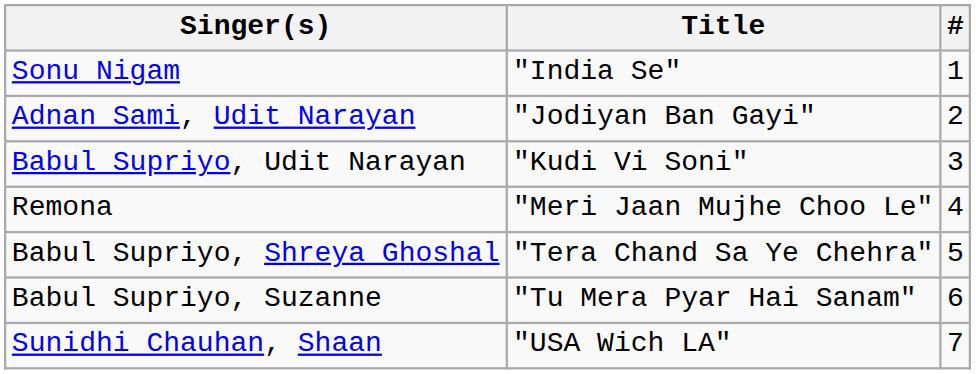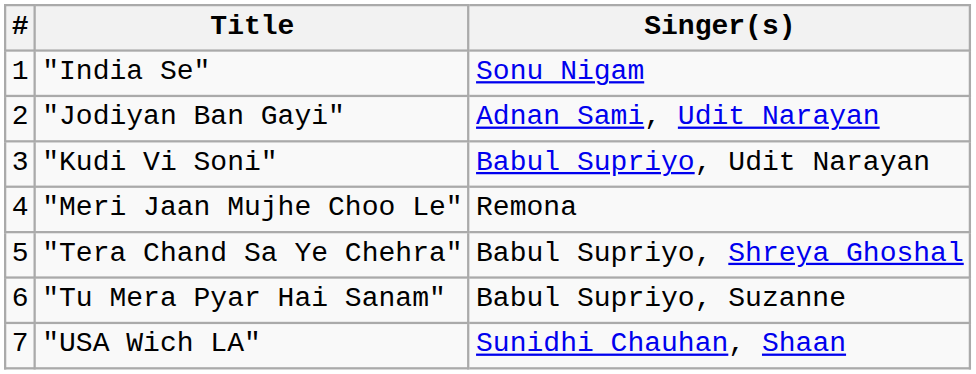 <table class="wikitable" style="font-size:95%;">
 <tr>
+<th>#</th>
+<th>Title</th>
 <th>Singer(s)</th>
-<th>Title</th>
-<th>#</th>
 </tr>
 <tr>
+<td>1</td>
+<td>"India Se"</td>
 <td><a href='#'>Sonu Nigam</a></td>
-<td>"India Se"</td>
-<td>1</td>
 </tr>
 <tr>
+<td>2</td>
+<td>"Jodiyan Ban Gayi"</td>
 <td><a href='#'>Adnan Sami</a>, <a href='#'>Udit Narayan</a></td>
-<td>"Jodiyan Ban Gayi"</td>
-<td>2</td>
 </tr>
 <tr>
+<td>3</td>
+<td>"Kudi Vi Soni"</td>
 <td><a href='#'>Babul Supriyo</a>, Udit Narayan</td>
-<td>"Kudi Vi Soni"</td>
-<td>3</td>
 </tr>
 <tr>
+<td>4</td>
+<td>"Meri Jaan Mujhe Choo Le"</td>
 <td>Remona</td>
-<td>"Meri Jaan Mujhe Choo Le"</td>
-<td>4</td>
 </tr>
 <tr>
+<td>5</td>
+<td>"Tera Chand Sa Ye Chehra"</td>
 <td>Babul Supriyo, <a href='#'>Shreya Ghoshal</a></td>
-<td>"Tera Chand Sa Ye Chehra"</td>
-<td>5</td>
 </tr>
 <tr>
+<td>6</td>
+<td>"Tu Mera Pyar Hai Sanam"</td>
 <td>Babul Supriyo, Suzanne</td>
-<td>"Tu Mera Pyar Hai Sanam"</td>
-<td>6</td>
 </tr>
 <tr>
+<td>7</td>
+<td>"USA Wich LA"</td>
 <td><a href='#'>Sunidhi Chauhan</a>, <a href='#'>Shaan</a></td>
-<td>"USA Wich LA"</td>
-<td>7</td>
 </tr>
 </table>
